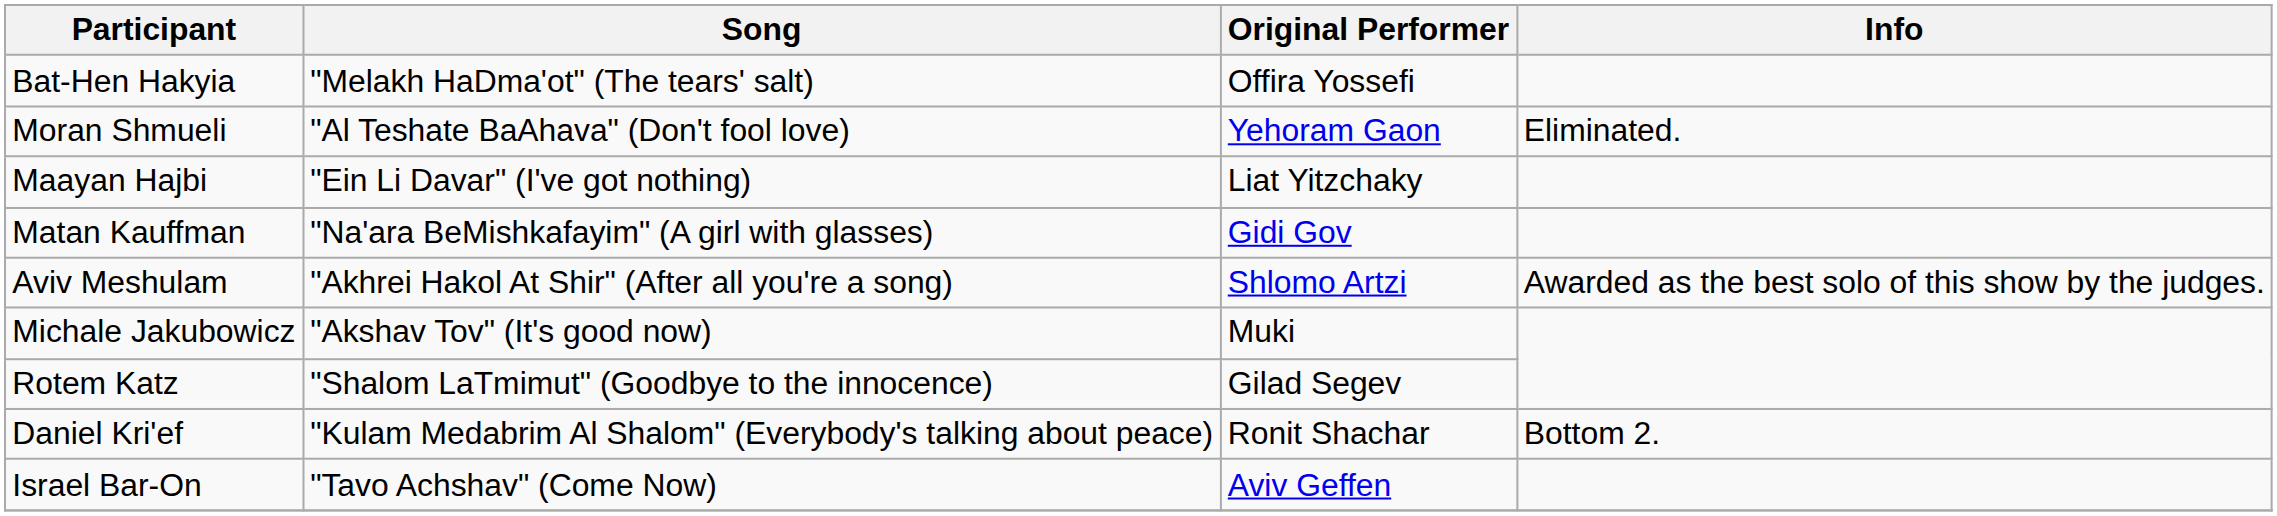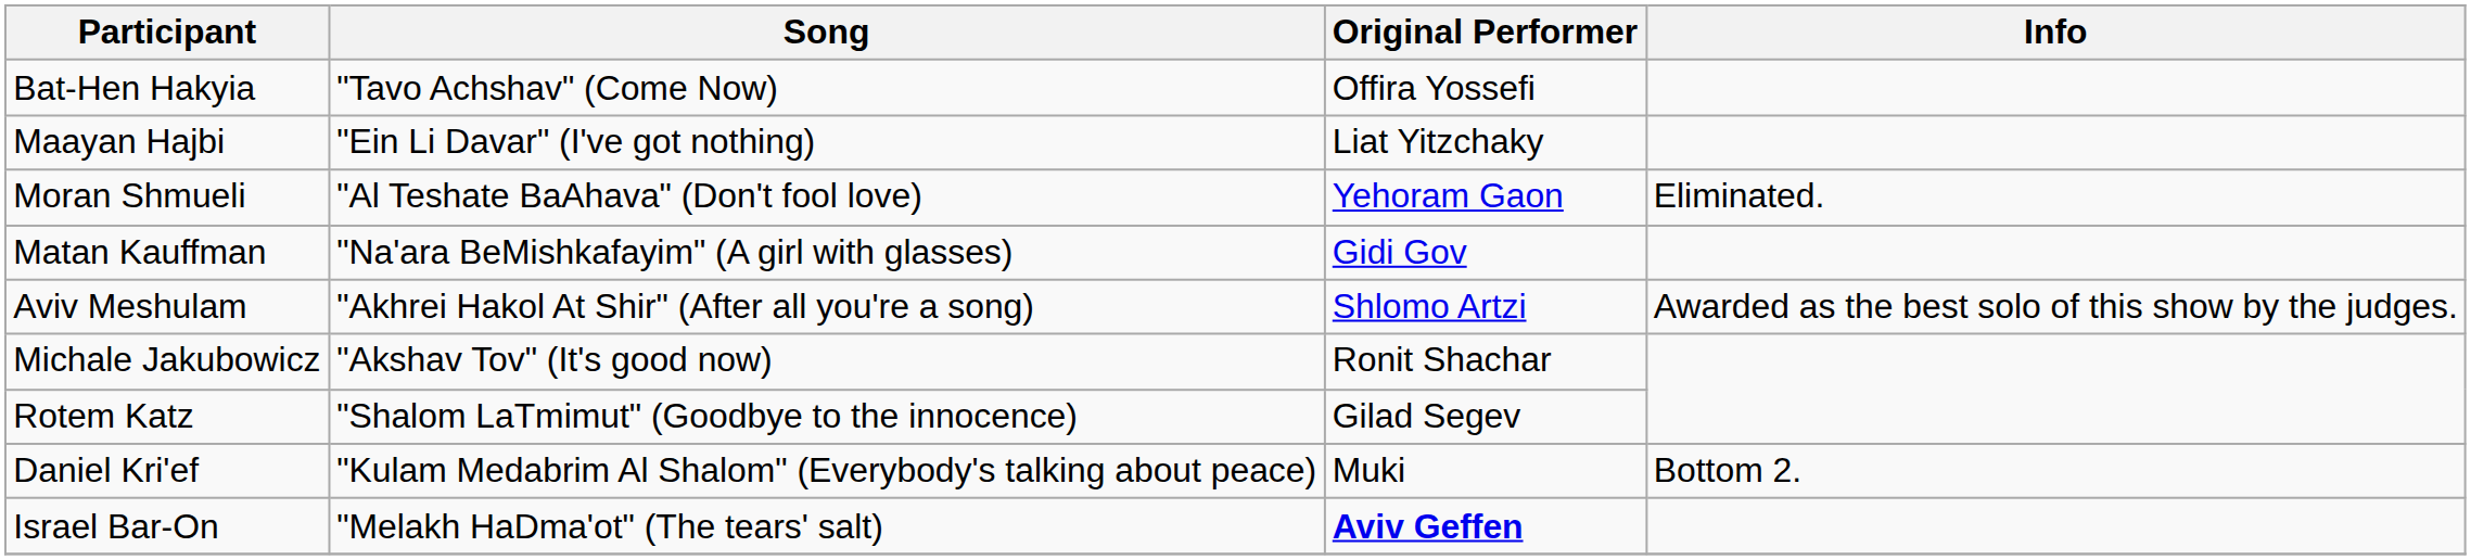 <table class="wikitable">
 <tr>
 <th>Participant</th>
 <th>Song</th>
 <th>Original Performer</th>
 <th>Info</th>
 </tr>
 <tr>
 <td>Bat-Hen Hakyia</td>
-<td>"Melakh HaDma'ot" (The tears' salt)</td>
+<td>"Tavo Achshav" (Come Now)</td>
 <td>Offira Yossefi</td>
+</tr>
+<tr>
+<td>Maayan Hajbi</td>
+<td>"Ein Li Davar" (I've got nothing)</td>
+<td>Liat Yitzchaky</td>
+<td></td>
 </tr>
 <tr>
 <td>Moran Shmueli</td>
 <td>"Al Teshate BaAhava" (Don't fool love)</td>
 <td><a href='#'>Yehoram Gaon</a></td>
 <td>Eliminated.</td>
-</tr>
-<tr>
-<td>Maayan Hajbi</td>
-<td>"Ein Li Davar" (I've got nothing)</td>
-<td>Liat Yitzchaky</td>
-<td></td>
 </tr>
 <tr>
 <td>Matan Kauffman</td>
 <td>"Na'ara BeMishkafayim" (A girl with glasses)</td>
 <td><a href='#'>Gidi Gov</a></td>
 </tr>
 <tr>
 <td>Aviv Meshulam</td>
 <td>"Akhrei Hakol At Shir" (After all you're a song)</td>
 <td><a href='#'>Shlomo Artzi</a></td>
 <td>Awarded as the best solo of this show by the judges.</td>
 </tr>
 <tr>
 <td>Michale Jakubowicz</td>
 <td>"Akshav Tov" (It's good now)</td>
-<td>Muki</td>
+<td>Ronit Shachar</td>
 </tr>
 <tr>
 <td>Rotem Katz</td>
 <td>"Shalom LaTmimut" (Goodbye to the innocence)</td>
 <td>Gilad Segev</td>
 </tr>
 <tr>
 <td>Daniel Kri'ef</td>
 <td>"Kulam Medabrim Al Shalom" (Everybody's talking about peace)</td>
-<td>Ronit Shachar</td>
+<td>Muki</td>
 <td>Bottom 2.</td>
 </tr>
 <tr>
 <td>Israel Bar-On</td>
-<td>"Tavo Achshav" (Come Now)</td>
-<td><a href='#'>Aviv Geffen</a></td>
+<td>"Melakh HaDma'ot" (The tears' salt)</td>
+<td><strong><a href='#'>Aviv Geffen</a></strong></td>
 <td></td>
 </tr>
 <tr>
 </tr>
 </table>
